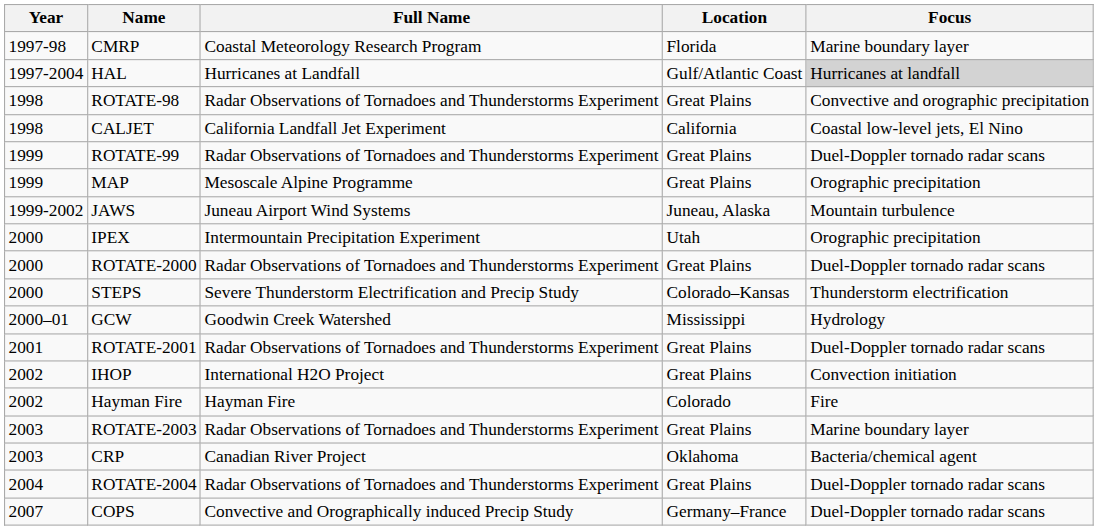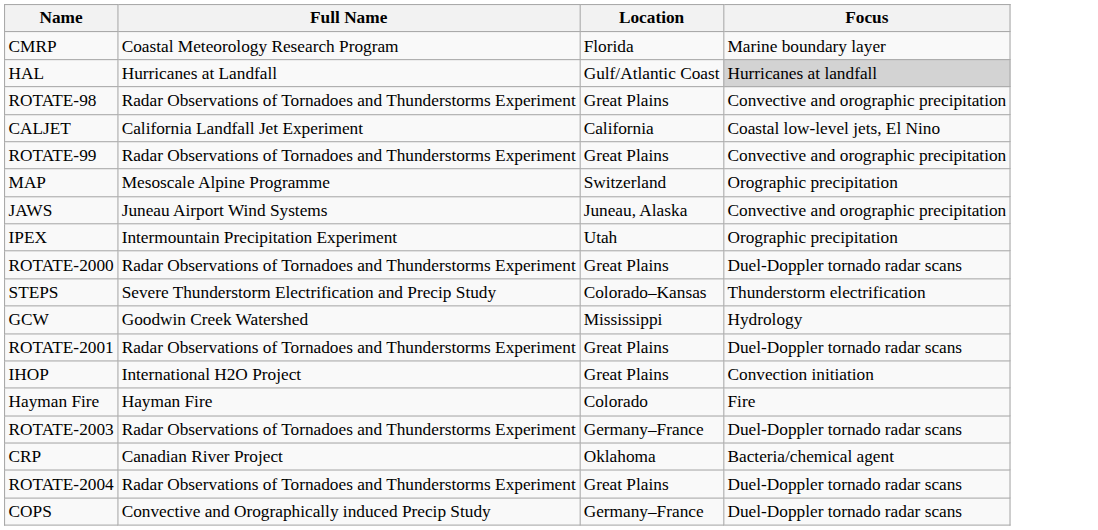 <table class="wikitable">
 <tr>
-<th>Year</th>
 <th>Name</th>
 <th>Full Name</th>
 <th>Location</th>
 <th>Focus</th>
 </tr>
 <tr>
-<td>1997-98</td>
 <td>CMRP</td>
 <td>Coastal Meteorology Research Program</td>
 <td>Florida</td>
 <td>Marine boundary layer</td>
 </tr>
 <tr>
-<td>1997-2004</td>
 <td>HAL</td>
 <td>Hurricanes at Landfall</td>
 <td>Gulf/Atlantic Coast</td>
 <td style="background: lightgrey;">Hurricanes at landfall</td>
 </tr>
 <tr>
-<td>1998</td>
 <td>ROTATE-98</td>
 <td>Radar Observations of Tornadoes and Thunderstorms Experiment</td>
 <td>Great Plains</td>
 <td>Convective and orographic precipitation</td>
 </tr>
 <tr>
-<td>1998</td>
 <td>CALJET</td>
 <td>California Landfall Jet Experiment</td>
 <td>California</td>
 <td>Coastal low-level jets, El Nino</td>
 </tr>
 <tr>
-<td>1999</td>
 <td>ROTATE-99</td>
 <td>Radar Observations of Tornadoes and Thunderstorms Experiment</td>
 <td>Great Plains</td>
-<td>Duel-Doppler tornado radar scans</td>
+<td>Convective and orographic precipitation</td>
 </tr>
 <tr>
-<td>1999</td>
 <td>MAP</td>
 <td>Mesoscale Alpine Programme</td>
-<td>Great Plains</td>
+<td>Switzerland</td>
 <td>Orographic precipitation</td>
 </tr>
 <tr>
-<td>1999-2002</td>
 <td>JAWS</td>
 <td>Juneau Airport Wind Systems</td>
 <td>Juneau, Alaska</td>
-<td>Mountain turbulence</td>
+<td>Convective and orographic precipitation</td>
 </tr>
 <tr>
-<td>2000</td>
 <td>IPEX</td>
 <td>Intermountain Precipitation Experiment</td>
 <td>Utah</td>
 <td>Orographic precipitation</td>
 </tr>
 <tr>
-<td>2000</td>
 <td>ROTATE-2000</td>
 <td>Radar Observations of Tornadoes and Thunderstorms Experiment</td>
 <td>Great Plains</td>
 <td>Duel-Doppler tornado radar scans</td>
 </tr>
 <tr>
-<td>2000</td>
 <td>STEPS</td>
 <td>Severe Thunderstorm Electrification and Precip Study</td>
 <td>Colorado–Kansas</td>
 <td>Thunderstorm electrification</td>
 </tr>
 <tr>
-<td>2000–01</td>
 <td>GCW</td>
 <td>Goodwin Creek Watershed</td>
 <td>Mississippi</td>
 <td>Hydrology</td>
 </tr>
 <tr>
-<td>2001</td>
 <td>ROTATE-2001</td>
 <td>Radar Observations of Tornadoes and Thunderstorms Experiment</td>
 <td>Great Plains</td>
 <td>Duel-Doppler tornado radar scans</td>
 </tr>
 <tr>
-<td>2002</td>
 <td>IHOP</td>
 <td>International H2O Project</td>
 <td>Great Plains</td>
 <td>Convection initiation</td>
 </tr>
 <tr>
-<td>2002</td>
 <td>Hayman Fire</td>
 <td>Hayman Fire</td>
 <td>Colorado</td>
 <td>Fire</td>
 </tr>
 <tr>
-<td>2003</td>
 <td>ROTATE-2003</td>
 <td>Radar Observations of Tornadoes and Thunderstorms Experiment</td>
-<td>Great Plains</td>
-<td>Marine boundary layer</td>
+<td>Germany–France</td>
+<td>Duel-Doppler tornado radar scans</td>
 </tr>
 <tr>
-<td>2003</td>
 <td>CRP</td>
 <td>Canadian River Project</td>
 <td>Oklahoma</td>
 <td>Bacteria/chemical agent</td>
 </tr>
 <tr>
-<td>2004</td>
 <td>ROTATE-2004</td>
 <td>Radar Observations of Tornadoes and Thunderstorms Experiment</td>
 <td>Great Plains</td>
 <td>Duel-Doppler tornado radar scans</td>
 </tr>
 <tr>
-<td>2007</td>
 <td>COPS</td>
 <td>Convective and Orographically induced Precip Study</td>
 <td>Germany–France</td>
 <td>Duel-Doppler tornado radar scans</td>
 </tr>
 </table>
